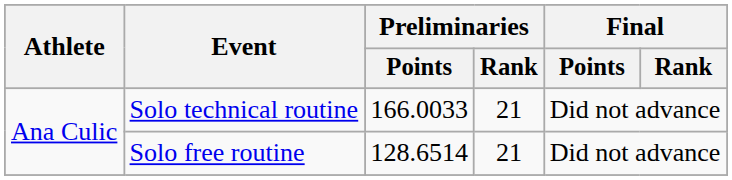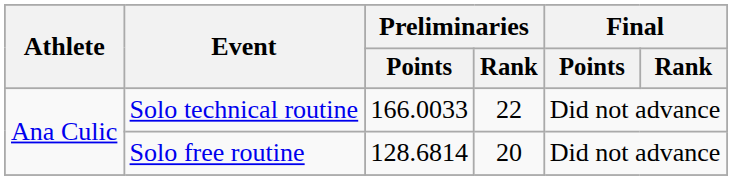 <table class="wikitable" style="text-align:center; font-size:90%;">
 <tr>
 <th rowspan="2">Athlete</th>
 <th rowspan="2">Event</th>
 <th colspan="2">Preliminaries</th>
 <th colspan="2">Final</th>
 </tr>
 <tr style="font-size:95%">
 <th>Points</th>
 <th>Rank</th>
 <th>Points</th>
 <th>Rank</th>
 </tr>
 <tr>
 <td align=left rowspan=2><a href='#'>Ana Culic</a></td>
 <td align=left><a href='#'>Solo technical routine</a></td>
 <td>166.0033</td>
-<td>21</td>
+<td>22</td>
 <td colspan=2>Did not advance</td>
 </tr>
 <tr>
 <td align=left><a href='#'>Solo free routine</a></td>
-<td>128.6514</td>
-<td>21</td>
+<td>128.6814</td>
+<td>20</td>
 <td colspan=2>Did not advance</td>
 </tr>
 </table>
